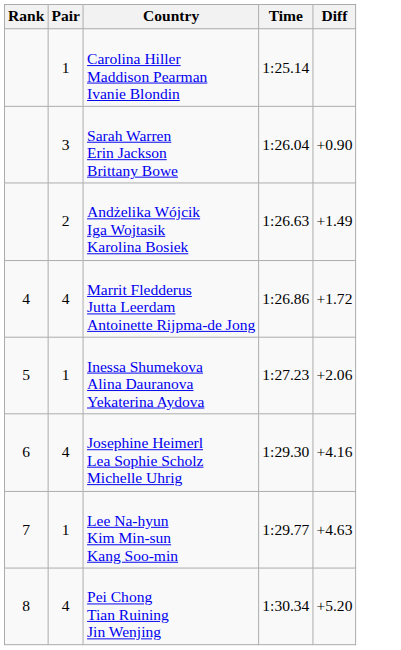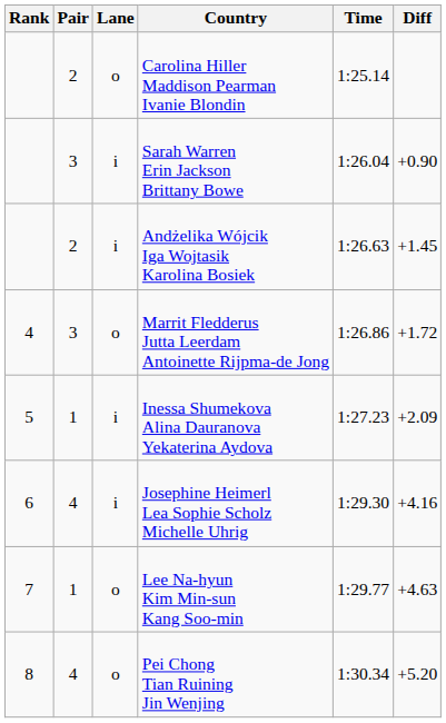 <table class="wikitable sortable" style="text-align:center">
 <tr>
 <th>Rank</th>
 <th>Pair</th>
+<th>Lane</th>
 <th>Country</th>
 <th>Time</th>
 <th>Diff</th>
 </tr>
 <tr>
 <td></td>
-<td>1</td>
+<td>2</td>
+<td>o</td>
 <td align=left><br><a href='#'>Carolina Hiller</a><br><a href='#'>Maddison Pearman</a><br><a href='#'>Ivanie Blondin</a></td>
 <td>1:25.14</td>
 <td></td>
 </tr>
 <tr>
 <td></td>
 <td>3</td>
+<td>i</td>
 <td align=left><br><a href='#'>Sarah Warren</a><br><a href='#'>Erin Jackson</a><br><a href='#'>Brittany Bowe</a></td>
 <td>1:26.04</td>
 <td>+0.90</td>
 </tr>
 <tr>
 <td></td>
 <td>2</td>
+<td>i</td>
 <td align=left><br><a href='#'>Andżelika Wójcik</a><br><a href='#'>Iga Wojtasik</a><br><a href='#'>Karolina Bosiek</a></td>
 <td>1:26.63</td>
-<td>+1.49</td>
+<td>+1.45</td>
 </tr>
 <tr>
 <td>4</td>
-<td>4</td>
+<td>3</td>
+<td>o</td>
 <td align=left><br><a href='#'>Marrit Fledderus</a><br><a href='#'>Jutta Leerdam</a><br><a href='#'>Antoinette Rijpma-de Jong</a></td>
 <td>1:26.86</td>
 <td>+1.72</td>
 </tr>
 <tr>
 <td>5</td>
 <td>1</td>
+<td>i</td>
 <td align=left><br><a href='#'>Inessa Shumekova</a><br><a href='#'>Alina Dauranova</a><br><a href='#'>Yekaterina Aydova</a></td>
 <td>1:27.23</td>
-<td>+2.06</td>
+<td>+2.09</td>
 </tr>
 <tr>
 <td>6</td>
 <td>4</td>
+<td>i</td>
 <td align=left><br><a href='#'>Josephine Heimerl</a><br><a href='#'>Lea Sophie Scholz</a><br><a href='#'>Michelle Uhrig</a></td>
 <td>1:29.30</td>
 <td>+4.16</td>
 </tr>
 <tr>
 <td>7</td>
 <td>1</td>
+<td>o</td>
 <td align=left><br><a href='#'>Lee Na-hyun</a><br><a href='#'>Kim Min-sun</a><br><a href='#'>Kang Soo-min</a></td>
 <td>1:29.77</td>
 <td>+4.63</td>
 </tr>
 <tr>
 <td>8</td>
 <td>4</td>
+<td>o</td>
 <td align=left><br><a href='#'>Pei Chong</a><br><a href='#'>Tian Ruining</a><br><a href='#'>Jin Wenjing</a></td>
 <td>1:30.34</td>
 <td>+5.20</td>
 </tr>
 </table>
